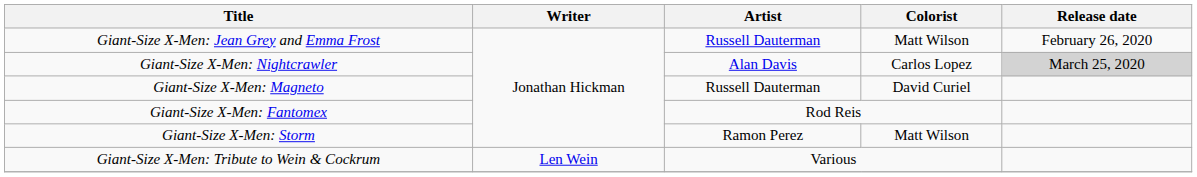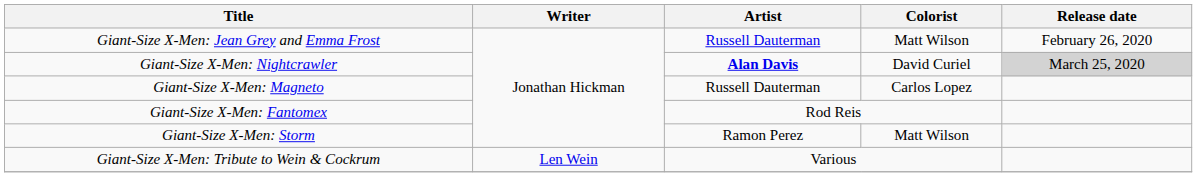 <table class="wikitable" style="text-align:center; width:100%">
 <tr>
 <th scope="col">Title</th>
 <th scope="col">Writer</th>
 <th scope="col">Artist</th>
 <th scope="col">Colorist</th>
 <th scope="col">Release date</th>
 </tr>
 <tr>
 <td><em>Giant-Size X-Men: <a href='#'>Jean Grey</a> and <a href='#'>Emma Frost</a></em></td>
 <td rowspan="5">Jonathan Hickman</td>
 <td><a href='#'>Russell Dauterman</a></td>
 <td>Matt Wilson</td>
 <td>February 26, 2020</td>
 </tr>
 <tr>
 <td><em>Giant-Size X-Men: <a href='#'>Nightcrawler</a></em></td>
-<td><a href='#'>Alan Davis</a></td>
-<td>Carlos Lopez</td>
+<td><strong><a href='#'>Alan Davis</a></strong></td>
+<td>David Curiel</td>
 <td style="background: lightgrey;">March 25, 2020</td>
 </tr>
 <tr>
 <td><em>Giant-Size X-Men: <a href='#'>Magneto</a></em></td>
 <td>Russell Dauterman</td>
-<td>David Curiel</td>
+<td>Carlos Lopez</td>
 <td></td>
 </tr>
 <tr>
 <td><em>Giant-Size X-Men: <a href='#'>Fantomex</a></em></td>
 <td colspan="2">Rod Reis</td>
 <td></td>
 </tr>
 <tr>
 <td><em>Giant-Size X-Men: <a href='#'>Storm</a></em></td>
 <td>Ramon Perez</td>
 <td>Matt Wilson</td>
 <td></td>
 </tr>
 <tr>
 <td><em>Giant-Size X-Men: Tribute to Wein & Cockrum</em></td>
 <td><a href='#'>Len Wein</a></td>
 <td colspan="2">Various</td>
 <td></td>
 </tr>
 <tr>
 </tr>
 </table>
